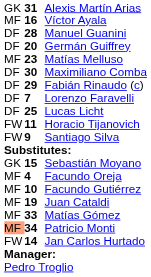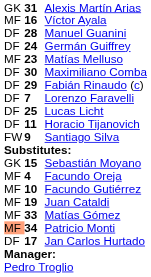 <table cellspacing="0" cellpadding="0" style="font-size:90%; margin:0.2em auto;">
 <tr>
 <th width="25"></th>
 <th width="25"></th>
 </tr>
 <tr>
 <td>GK</td>
 <td><strong>31</strong></td>
 <td> <a href='#'>Alexis Martín Arias</a></td>
 </tr>
 <tr>
 <td>MF</td>
 <td><strong>16</strong></td>
 <td> <a href='#'>Víctor Ayala</a></td>
 </tr>
 <tr>
 <td>DF</td>
 <td><strong>28</strong></td>
 <td> <a href='#'>Manuel Guanini</a></td>
 <td></td>
 </tr>
 <tr>
 <td>DF</td>
-<td><strong>20</strong></td>
+<td><strong>24</strong></td>
 <td> <a href='#'>Germán Guiffrey</a></td>
 </tr>
 <tr>
 <td>MF</td>
 <td><strong>23</strong></td>
 <td> <a href='#'>Matías Melluso</a></td>
 </tr>
 <tr>
 <td>DF</td>
 <td><strong>30</strong></td>
 <td> <a href='#'>Maximiliano Comba</a></td>
 </tr>
 <tr>
 <td>DF</td>
 <td><strong>29</strong></td>
 <td> <a href='#'>Fabián Rinaudo</a> (<a href='#'>c</a>)</td>
 </tr>
 <tr>
 <td>DF</td>
 <td><strong>7</strong></td>
 <td> <a href='#'>Lorenzo Faravelli</a></td>
 <td></td>
 <td></td>
 </tr>
 <tr>
 <td>DF</td>
 <td><strong>25</strong></td>
 <td> <a href='#'>Lucas Licht</a></td>
 <td></td>
 <td></td>
 </tr>
 <tr>
-<td>FW</td>
+<td>DF</td>
 <td><strong>11</strong></td>
 <td> <a href='#'>Horacio Tijanovich</a></td>
 <td></td>
 <td></td>
 </tr>
 <tr>
 <td>FW</td>
 <td><strong>9</strong></td>
 <td> <a href='#'>Santiago Silva</a></td>
 </tr>
 <tr>
 <td colspan=3><strong>Substitutes:</strong></td>
 </tr>
 <tr>
 <td>GK</td>
 <td><strong>15</strong></td>
 <td> <a href='#'>Sebastián Moyano</a></td>
 </tr>
 <tr>
 <td>MF</td>
 <td><strong>4</strong></td>
 <td> <a href='#'>Facundo Oreja</a></td>
 </tr>
 <tr>
 <td>MF</td>
 <td><strong>10</strong></td>
 <td> <a href='#'>Facundo Gutiérrez</a></td>
 <td></td>
 <td></td>
 </tr>
 <tr>
 <td>MF</td>
 <td><strong>19</strong></td>
 <td> <a href='#'>Juan Cataldi</a></td>
 </tr>
 <tr>
 <td>MF</td>
 <td><strong>33</strong></td>
 <td> <a href='#'>Matías Gómez</a></td>
 <td></td>
 <td></td>
 </tr>
 <tr>
 <td style="background: lightsalmon;">MF</td>
 <td><strong>34</strong></td>
 <td> <a href='#'>Patricio Monti</a></td>
 </tr>
 <tr>
-<td>FW</td>
-<td><strong>14</strong></td>
+<td>DF</td>
+<td><strong>17</strong></td>
 <td> <a href='#'>Jan Carlos Hurtado</a></td>
 <td></td>
 <td></td>
 </tr>
 <tr>
 <td colspan=3><strong>Manager:</strong></td>
 </tr>
 <tr>
 <td colspan="4"> <a href='#'>Pedro Troglio</a></td>
 </tr>
 </table>
